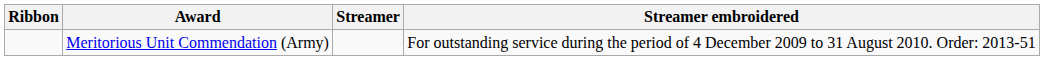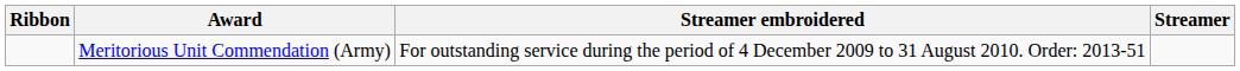 <table class="wikitable">
 <tr style="background:#efefef;">
 <th>Ribbon</th>
 <th>Award</th>
+<th>Streamer embroidered</th>
 <th>Streamer</th>
-<th>Streamer embroidered</th>
 </tr>
 <tr>
 <td></td>
 <td><a href='#'>Meritorious Unit Commendation</a> (Army)</td>
+<td>For outstanding service during the period of 4 December 2009 to 31 August 2010. Order: 2013-51</td>
 <td></td>
-<td>For outstanding service during the period of 4 December 2009 to 31 August 2010. Order: 2013-51</td>
 </tr>
 </table>
